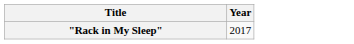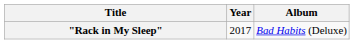 <table class="wikitable plainrowheaders" style="text-align:center;">
 <tr>
 <th scope="col" style="width:20em;">Title</th>
 <th scope="col">Year</th>
+<th scope="col">Album</th>
 </tr>
 <tr>
 <th scope="row">"Rack in My Sleep"<br></th>
 <td>2017</td>
+<td><em><a href='#'>Bad Habits</a></em> (Deluxe)</td>
 </tr>
 </table>
